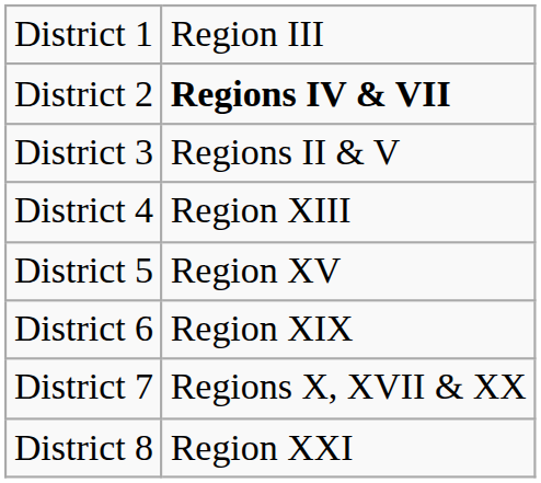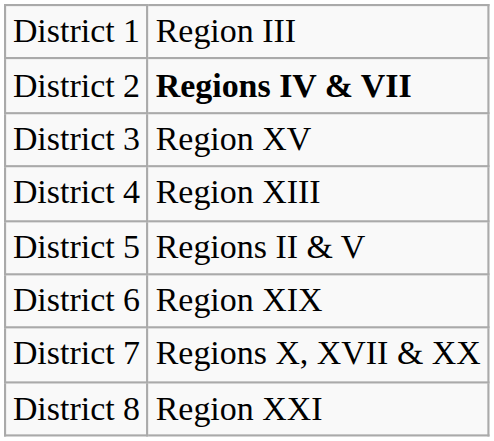 <table class="wikitable">
 <tr>
 <td>District 1</td>
 <td>Region III</td>
 </tr>
 <tr>
 <td>District 2</td>
 <td><strong>Regions IV & VII</strong></td>
 </tr>
 <tr>
 <td>District 3</td>
-<td>Regions II & V</td>
+<td>Region XV</td>
 </tr>
 <tr>
 <td>District 4</td>
 <td>Region XIII</td>
 </tr>
 <tr>
 <td>District 5</td>
-<td>Region XV</td>
+<td>Regions II & V</td>
 </tr>
 <tr>
 <td>District 6</td>
 <td>Region XIX</td>
 </tr>
 <tr>
 <td>District 7</td>
 <td>Regions X, XVII & XX</td>
 </tr>
 <tr>
 <td>District 8</td>
 <td>Region XXI</td>
 </tr>
 </table>
